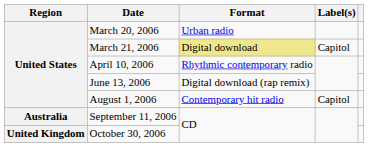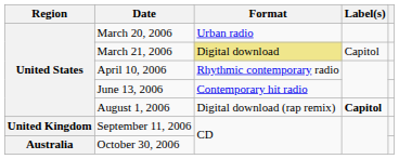 <table class="wikitable plainrowheaders">
 <tr>
 <th scope="col">Region</th>
 <th scope="col">Date</th>
 <th scope="col">Format</th>
 <th scope="col">Label(s)</th>
 <th scope="col"></th>
 </tr>
 <tr>
 <th scope="row" rowspan="5">United States</th>
 <td>March 20, 2006</td>
 <td><a href='#'>Urban radio</a></td>
 <td></td>
 <td style="text-align:center;"></td>
 </tr>
 <tr>
 <td>March 21, 2006</td>
 <td style="background: khaki;">Digital download</td>
 <td>Capitol</td>
 <td style="text-align:center;"></td>
 </tr>
 <tr>
 <td>April 10, 2006</td>
 <td><a href='#'>Rhythmic contemporary</a> radio</td>
 <td rowspan="2"></td>
 <td style="text-align:center;"></td>
 </tr>
 <tr>
 <td>June 13, 2006</td>
-<td>Digital download (rap remix)</td>
+<td><a href='#'>Contemporary hit radio</a></td>
 <td style="text-align:center;"></td>
 </tr>
 <tr>
 <td>August 1, 2006</td>
-<td><a href='#'>Contemporary hit radio</a></td>
-<td>Capitol</td>
+<td>Digital download (rap remix)</td>
+<td><strong>Capitol</strong></td>
 <td style="text-align:center;"></td>
 </tr>
 <tr>
-<th scope="row">Australia</th>
+<th scope="row">United Kingdom</th>
 <td>September 11, 2006</td>
 <td rowspan="2">CD</td>
 <td rowspan="2"></td>
 <td style="text-align:center;"></td>
 </tr>
 <tr>
-<th scope="row">United Kingdom</th>
+<th scope="row">Australia</th>
 <td>October 30, 2006</td>
 <td style="text-align:center;"></td>
 </tr>
 </table>
